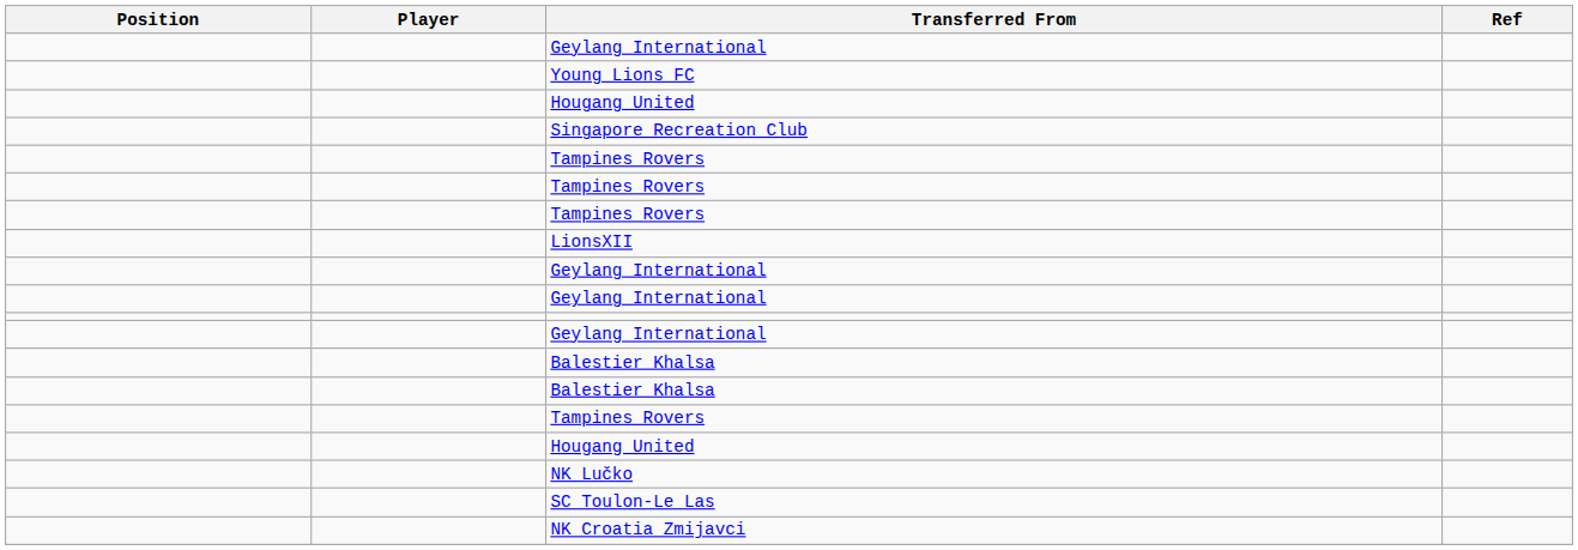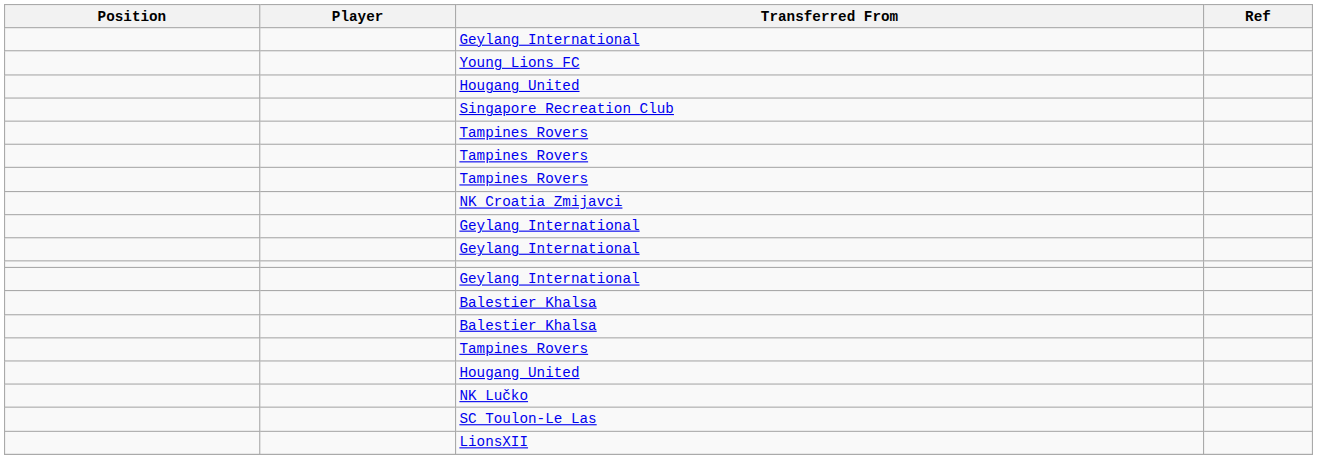 <table class="wikitable sortable" style="width:60%; text-align:center; font-size:100%; text-align:left;">
 <tr>
 <th><strong>Position</strong></th>
 <th><strong>Player</strong></th>
 <th><strong>Transferred From</strong></th>
 <th><strong>Ref</strong></th>
 </tr>
 <tr>
 <td></td>
 <td></td>
 <td> <a href='#'>Geylang International</a></td>
 <td></td>
 </tr>
 <tr>
 <td></td>
 <td></td>
 <td> <a href='#'>Young Lions FC</a></td>
 <td></td>
 </tr>
 <tr>
 <td></td>
 <td></td>
 <td> <a href='#'>Hougang United</a></td>
 <td></td>
 </tr>
 <tr>
 <td></td>
 <td></td>
 <td> <a href='#'>Singapore Recreation Club</a></td>
 <td></td>
 </tr>
 <tr>
 <td></td>
 <td></td>
 <td> <a href='#'>Tampines Rovers</a></td>
 <td></td>
 </tr>
 <tr>
 <td></td>
 <td></td>
 <td> <a href='#'>Tampines Rovers</a></td>
 <td></td>
 </tr>
 <tr>
 <td></td>
 <td></td>
 <td> <a href='#'>Tampines Rovers</a></td>
 <td></td>
 </tr>
 <tr>
 <td></td>
 <td></td>
-<td> <a href='#'>LionsXII</a></td>
+<td> <a href='#'>NK Croatia Zmijavci</a></td>
 <td></td>
 </tr>
 <tr>
 <td></td>
 <td></td>
 <td> <a href='#'>Geylang International</a></td>
 <td></td>
 </tr>
 <tr>
 <td></td>
 <td></td>
 <td> <a href='#'>Geylang International</a></td>
 <td></td>
 </tr>
 <tr>
 <td></td>
 <td></td>
 <td></td>
 <td></td>
 </tr>
 <tr>
 <td></td>
 <td></td>
 <td> <a href='#'>Geylang International</a></td>
 <td></td>
 </tr>
 <tr>
 <td></td>
 <td></td>
 <td> <a href='#'>Balestier Khalsa</a></td>
 <td></td>
 </tr>
 <tr>
 <td></td>
 <td></td>
 <td> <a href='#'>Balestier Khalsa</a></td>
 <td></td>
 </tr>
 <tr>
 <td></td>
 <td></td>
 <td> <a href='#'>Tampines Rovers</a></td>
 <td></td>
 </tr>
 <tr>
 <td></td>
 <td></td>
 <td> <a href='#'>Hougang United</a></td>
 <td></td>
 </tr>
 <tr>
 <td></td>
 <td></td>
 <td> <a href='#'>NK Lučko</a></td>
 <td></td>
 </tr>
 <tr>
 <td></td>
 <td></td>
 <td> <a href='#'>SC Toulon-Le Las</a></td>
 <td></td>
 </tr>
 <tr>
 <td></td>
 <td></td>
-<td> <a href='#'>NK Croatia Zmijavci</a></td>
+<td> <a href='#'>LionsXII</a></td>
 <td></td>
 </tr>
 <tr>
 </tr>
 </table>
